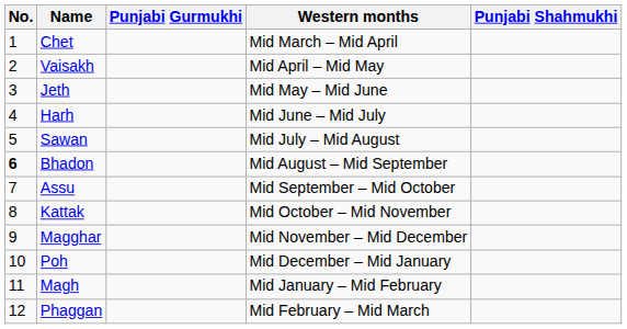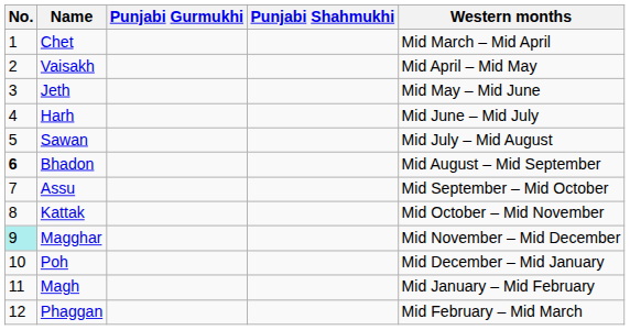 <table class="wikitable">
 <tr>
 <th>No.</th>
 <th>Name</th>
 <th><a href='#'>Punjabi</a> <a href='#'>Gurmukhi</a></th>
+<th><a href='#'>Punjabi</a> <a href='#'>Shahmukhi</a></th>
 <th>Western months</th>
-<th><a href='#'>Punjabi</a> <a href='#'>Shahmukhi</a></th>
 </tr>
 <tr>
 <td>1</td>
 <td><a href='#'>Chet</a></td>
 <td></td>
+<td></td>
 <td>Mid March – Mid April</td>
-<td></td>
 </tr>
 <tr>
 <td>2</td>
 <td><a href='#'>Vaisakh</a></td>
 <td></td>
+<td></td>
 <td>Mid April – Mid May</td>
-<td></td>
 </tr>
 <tr>
 <td>3</td>
 <td><a href='#'>Jeth</a></td>
 <td></td>
+<td></td>
 <td>Mid May –  Mid June</td>
-<td></td>
 </tr>
 <tr>
 <td>4</td>
 <td><a href='#'>Harh</a></td>
 <td></td>
+<td></td>
 <td>Mid June –  Mid July</td>
-<td></td>
 </tr>
 <tr>
 <td>5</td>
 <td><a href='#'>Sawan</a></td>
 <td></td>
+<td></td>
 <td>Mid July –  Mid August</td>
-<td></td>
 </tr>
 <tr>
 <td><strong>6</strong></td>
 <td><a href='#'>Bhadon</a></td>
 <td></td>
+<td></td>
 <td>Mid August – Mid September</td>
-<td></td>
 </tr>
 <tr>
 <td>7</td>
 <td><a href='#'>Assu</a></td>
 <td></td>
+<td></td>
 <td>Mid September – Mid October</td>
-<td></td>
 </tr>
 <tr>
 <td>8</td>
 <td><a href='#'>Kattak</a></td>
 <td></td>
+<td></td>
 <td>Mid October – Mid November</td>
-<td></td>
 </tr>
 <tr>
-<td>9</td>
+<td style="background: paleturquoise;">9</td>
 <td><a href='#'>Magghar</a></td>
 <td></td>
+<td></td>
 <td>Mid November – Mid December</td>
-<td></td>
 </tr>
 <tr>
 <td>10</td>
 <td><a href='#'>Poh</a></td>
 <td></td>
+<td></td>
 <td>Mid December – Mid January</td>
-<td></td>
 </tr>
 <tr>
 <td>11</td>
 <td><a href='#'>Magh</a></td>
 <td></td>
+<td></td>
 <td>Mid January – Mid February</td>
-<td></td>
 </tr>
 <tr>
 <td>12</td>
 <td><a href='#'>Phaggan</a></td>
 <td></td>
+<td></td>
 <td>Mid February – Mid March</td>
-<td></td>
 </tr>
 </table>
